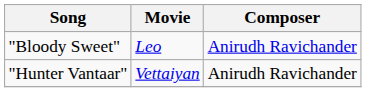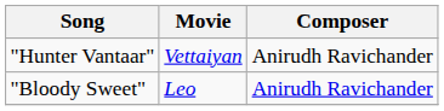 <table class="wikitable">
 <tr>
 <th>Song</th>
 <th>Movie</th>
 <th>Composer</th>
 </tr>
 <tr>
+<td>"Hunter Vantaar"</td>
+<td><em><a href='#'>Vettaiyan</a></em></td>
+<td>Anirudh Ravichander</td>
+</tr>
+<tr>
 <td>"Bloody Sweet"</td>
 <td><em><a href='#'>Leo</a></em></td>
 <td><a href='#'>Anirudh Ravichander</a></td>
 </tr>
 <tr>
-<td>"Hunter Vantaar"</td>
-<td><em><a href='#'>Vettaiyan</a></em></td>
-<td>Anirudh Ravichander</td>
-</tr>
-<tr>
 </tr>
 </table>
